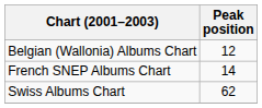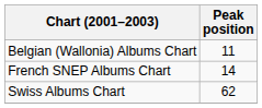 <table class="wikitable sortable">
 <tr>
 <th align="left">Chart (2001–2003)</th>
 <th align="center">Peak<br>position</th>
 </tr>
 <tr>
 <td align="left">Belgian (Wallonia) Albums Chart</td>
-<td align="center">12</td>
+<td align="center">11</td>
 </tr>
 <tr>
 <td align="left">French SNEP Albums Chart</td>
 <td align="center">14</td>
 </tr>
 <tr>
 <td align="left">Swiss Albums Chart</td>
 <td align="center">62</td>
 </tr>
 <tr>
 </tr>
 </table>
